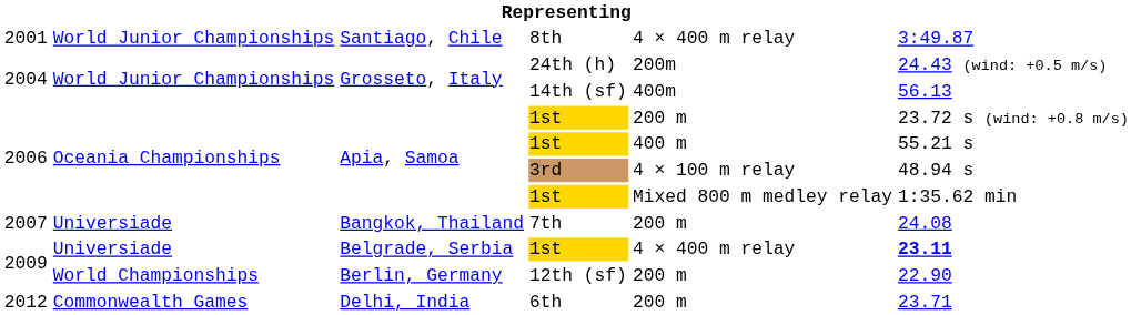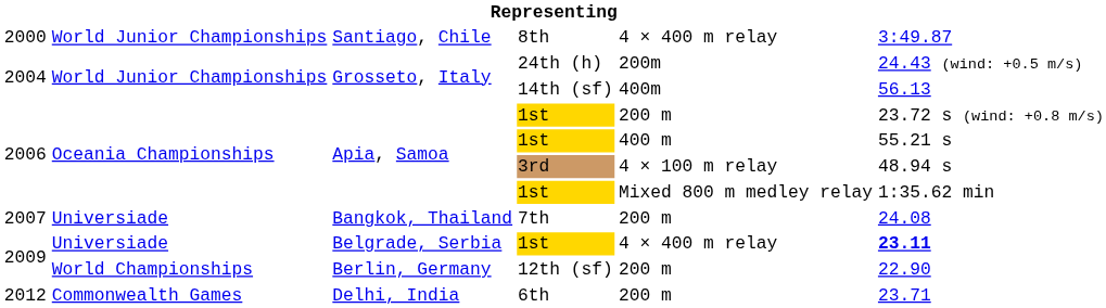 <table>
 <tr>
 <th colspan="6">Representing </th>
 </tr>
 <tr>
-<td>2001</td>
+<td>2000</td>
 <td><a href='#'>World Junior Championships</a></td>
 <td><a href='#'>Santiago</a>, <a href='#'>Chile</a></td>
 <td>8th</td>
 <td>4 × 400 m relay</td>
 <td><a href='#'>3:49.87</a></td>
 </tr>
 <tr>
 <td rowspan=2>2004</td>
 <td rowspan=2><a href='#'>World Junior Championships</a></td>
 <td rowspan=2><a href='#'>Grosseto</a>, <a href='#'>Italy</a></td>
 <td>24th (h)</td>
 <td>200m</td>
 <td><a href='#'>24.43</a> <small>(wind: +0.5 m/s)</small></td>
 </tr>
 <tr>
 <td>14th (sf)</td>
 <td>400m</td>
 <td><a href='#'>56.13</a></td>
 </tr>
 <tr>
 <td rowspan=4>2006</td>
 <td rowspan=4><a href='#'>Oceania Championships</a></td>
 <td rowspan=4><a href='#'>Apia</a>, <a href='#'>Samoa</a></td>
 <td bgcolor=gold>1st</td>
 <td>200 m</td>
 <td>23.72 s <small>(wind: +0.8 m/s)</small></td>
 </tr>
 <tr>
 <td bgcolor=gold>1st</td>
 <td>400 m</td>
 <td>55.21 s</td>
 </tr>
 <tr>
 <td bgcolor=cc9966>3rd</td>
 <td>4 × 100 m relay</td>
 <td>48.94 s</td>
 </tr>
 <tr>
 <td bgcolor=gold>1st</td>
 <td>Mixed 800 m medley relay</td>
 <td>1:35.62 min</td>
 </tr>
 <tr>
 <td>2007</td>
 <td><a href='#'>Universiade</a></td>
 <td><a href='#'>Bangkok, Thailand</a></td>
 <td>7th</td>
 <td>200 m</td>
 <td><a href='#'>24.08</a></td>
 </tr>
 <tr>
 <td rowspan=2>2009</td>
 <td><a href='#'>Universiade</a></td>
 <td><a href='#'>Belgrade, Serbia</a></td>
 <td bgcolor="gold">1st</td>
 <td>4 × 400 m relay</td>
 <td><strong><a href='#'>23.11</a></strong></td>
 </tr>
 <tr>
 <td><a href='#'>World Championships</a></td>
 <td><a href='#'>Berlin, Germany</a></td>
 <td>12th (sf)</td>
 <td>200 m</td>
 <td><a href='#'>22.90</a></td>
 </tr>
 <tr>
 <td>2012</td>
 <td><a href='#'>Commonwealth Games</a></td>
 <td><a href='#'>Delhi, India</a></td>
 <td>6th</td>
 <td>200 m</td>
 <td><a href='#'>23.71</a></td>
 </tr>
 </table>
